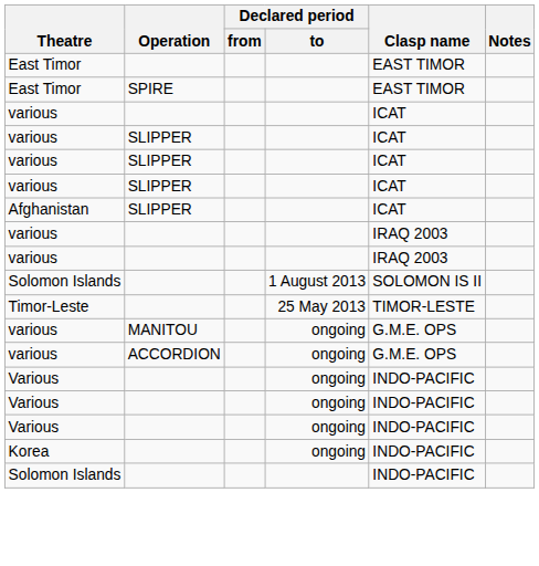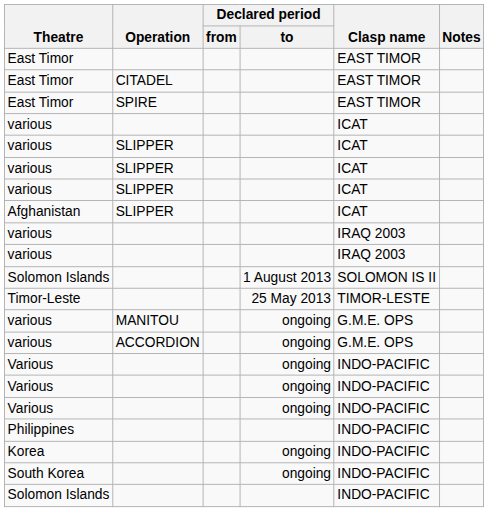 <table class="wikitable sortable">
 <tr valign = bottom>
 <th rowspan=2>Theatre</th>
 <th rowspan=2>Operation</th>
 <th colspan=2>Declared period</th>
 <th rowspan=2>Clasp name</th>
 <th rowspan=2>Notes</th>
 </tr>
 <tr>
 <th>from</th>
 <th>to</th>
 </tr>
 <tr>
 <td>East Timor</td>
 <td></td>
+<td align=right></td>
+<td align=right></td>
+<td>EAST TIMOR</td>
+<td></td>
+</tr>
+<tr>
+<td>East Timor</td>
+<td>CITADEL</td>
 <td align=right></td>
 <td align=right></td>
 <td>EAST TIMOR</td>
 <td></td>
 </tr>
 <tr>
 <td>East Timor</td>
 <td>SPIRE</td>
 <td align=right></td>
 <td align=right></td>
 <td>EAST TIMOR</td>
 <td></td>
 </tr>
 <tr>
 <td>various</td>
 <td></td>
 <td align=right></td>
 <td align=right></td>
 <td>ICAT</td>
 <td></td>
 </tr>
 <tr>
 <td>various</td>
 <td>SLIPPER</td>
 <td align=right></td>
 <td align=right></td>
 <td>ICAT</td>
 <td></td>
 </tr>
 <tr>
 <td>various</td>
 <td>SLIPPER</td>
 <td align=right></td>
 <td align=right></td>
 <td>ICAT</td>
 <td></td>
 </tr>
 <tr>
 <td>various</td>
 <td>SLIPPER</td>
 <td align=right></td>
 <td align=right></td>
 <td>ICAT</td>
 <td></td>
 </tr>
 <tr>
 <td>Afghanistan</td>
 <td>SLIPPER</td>
 <td align=right></td>
 <td align=right></td>
 <td>ICAT</td>
 <td></td>
 </tr>
 <tr>
 <td>various</td>
 <td></td>
 <td align=right></td>
 <td align=right></td>
 <td>IRAQ 2003</td>
 <td></td>
 </tr>
 <tr>
 <td>various</td>
 <td></td>
 <td align=right></td>
 <td align=right></td>
 <td>IRAQ 2003</td>
 <td></td>
 </tr>
 <tr>
 <td>Solomon Islands</td>
 <td></td>
 <td align=right></td>
 <td align=right>1 August 2013</td>
 <td>SOLOMON IS II</td>
 <td></td>
 </tr>
 <tr>
 <td>Timor-Leste</td>
 <td></td>
 <td align=right></td>
 <td align=right>25 May 2013</td>
 <td>TIMOR-LESTE</td>
 <td></td>
 </tr>
 <tr>
 <td>various</td>
 <td>MANITOU</td>
 <td align=right></td>
 <td align=right>ongoing</td>
 <td>G.M.E. OPS</td>
 <td></td>
 </tr>
 <tr>
 <td>various</td>
 <td>ACCORDION</td>
 <td align=right></td>
 <td align=right>ongoing</td>
 <td>G.M.E. OPS</td>
 <td></td>
 </tr>
 <tr>
 <td>Various</td>
 <td></td>
 <td align=right></td>
 <td align=right>ongoing</td>
 <td>INDO-PACIFIC</td>
 <td></td>
 </tr>
 <tr>
 <td>Various</td>
 <td></td>
 <td align=right></td>
 <td align=right>ongoing</td>
 <td>INDO-PACIFIC</td>
 <td></td>
 </tr>
 <tr>
 <td>Various</td>
 <td></td>
 <td align=right></td>
 <td align=right>ongoing</td>
 <td>INDO-PACIFIC</td>
 <td></td>
 </tr>
 <tr>
+<td>Philippines</td>
+<td></td>
+<td align=right></td>
+<td align=right></td>
+<td>INDO-PACIFIC</td>
+<td></td>
+</tr>
+<tr>
 <td>Korea</td>
+<td></td>
+<td align=right></td>
+<td align=right>ongoing</td>
+<td>INDO-PACIFIC</td>
+<td></td>
+</tr>
+<tr>
+<td>South Korea</td>
 <td></td>
 <td align=right></td>
 <td align=right>ongoing</td>
 <td>INDO-PACIFIC</td>
 <td></td>
 </tr>
 <tr>
 <td>Solomon Islands</td>
 <td></td>
 <td align=right></td>
 <td align=right></td>
 <td>INDO-PACIFIC</td>
 <td></td>
 </tr>
 </table>
